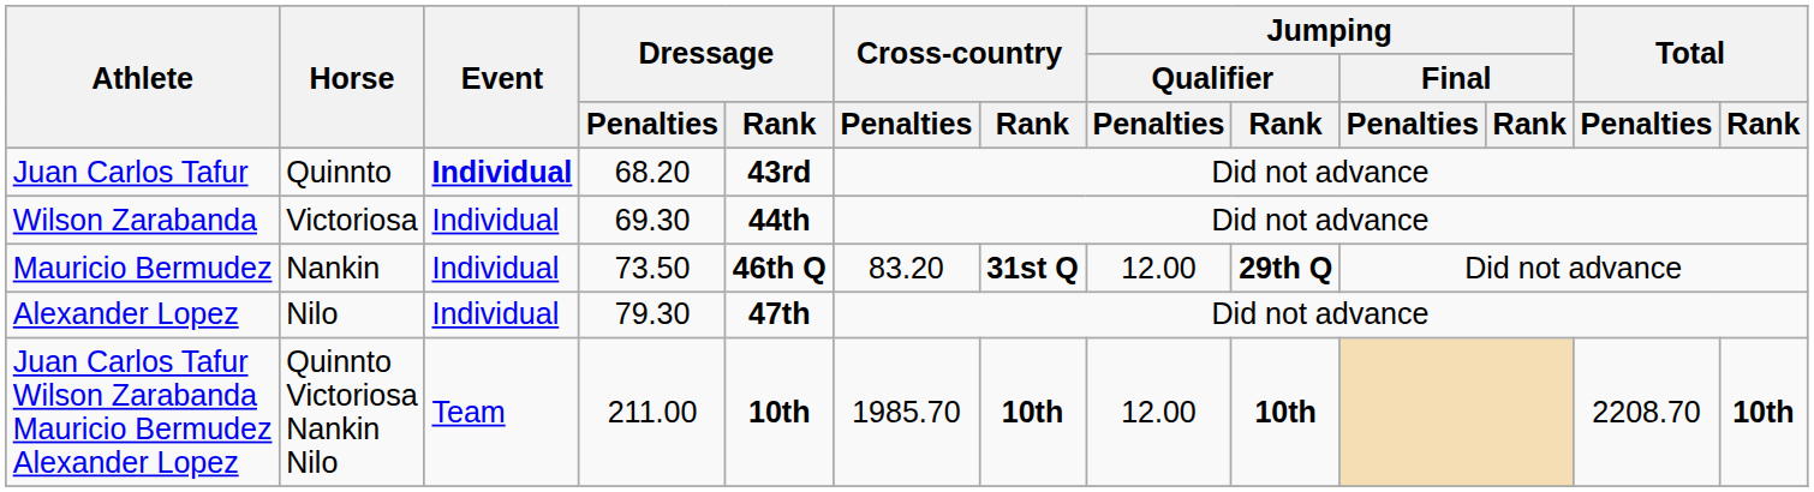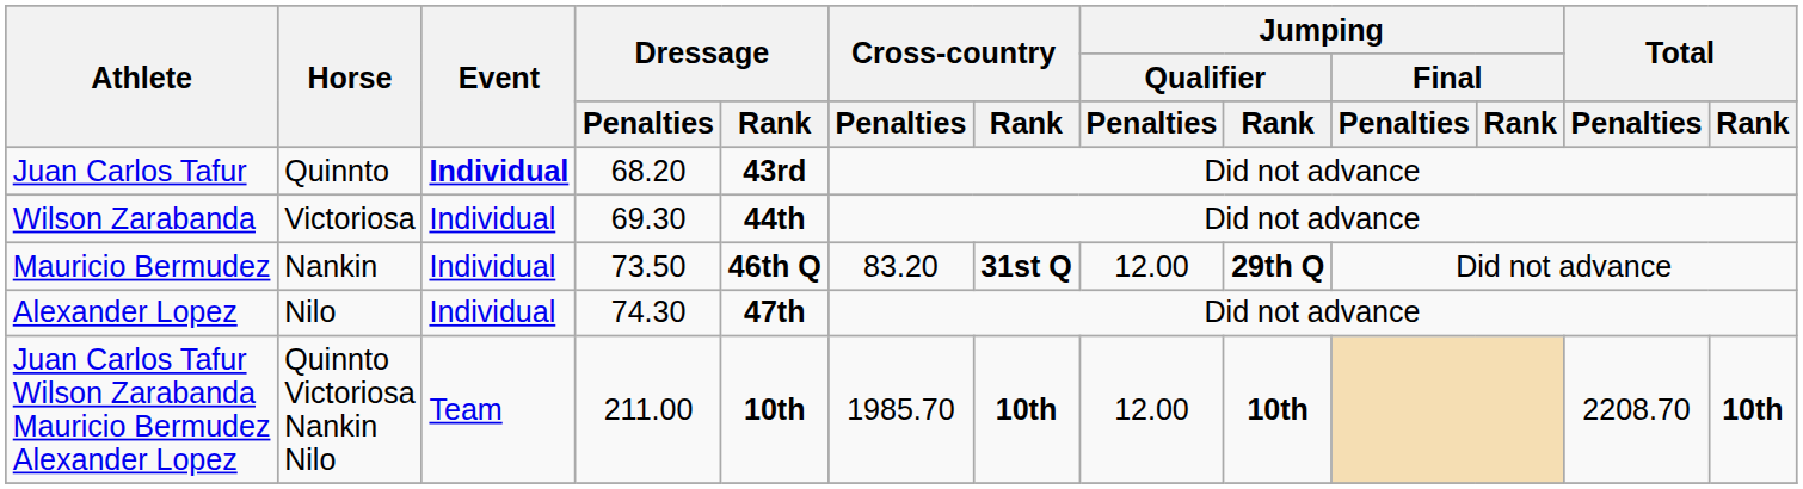 <table class="wikitable" border="1" style="font-size:90%">
 <tr>
 <th rowspan=3>Athlete</th>
 <th rowspan=3>Horse</th>
 <th rowspan=3>Event</th>
 <th colspan=2 rowspan=2>Dressage</th>
 <th colspan=2 rowspan=2>Cross-country</th>
 <th colspan=4>Jumping</th>
 <th colspan=2 rowspan=2>Total</th>
 </tr>
 <tr>
 <th colspan=2>Qualifier</th>
 <th colspan=2>Final</th>
 </tr>
 <tr>
 <th>Penalties</th>
 <th>Rank</th>
 <th>Penalties</th>
 <th>Rank</th>
 <th>Penalties</th>
 <th>Rank</th>
 <th>Penalties</th>
 <th>Rank</th>
 <th>Penalties</th>
 <th>Rank</th>
 </tr>
 <tr>
 <td><a href='#'>Juan Carlos Tafur</a></td>
 <td>Quinnto</td>
 <td><strong><a href='#'>Individual</a></strong></td>
 <td align=center>68.20</td>
 <td align=center><strong>43rd</strong></td>
 <td align=center colspan="8">Did not advance</td>
 </tr>
 <tr>
 <td><a href='#'>Wilson Zarabanda</a></td>
 <td>Victoriosa</td>
 <td><a href='#'>Individual</a></td>
 <td align=center>69.30</td>
 <td align=center><strong>44th</strong></td>
 <td align=center colspan="8">Did not advance</td>
 </tr>
 <tr>
 <td><a href='#'>Mauricio Bermudez</a></td>
 <td>Nankin</td>
 <td><a href='#'>Individual</a></td>
 <td align=center>73.50</td>
 <td align=center><strong>46th Q</strong></td>
 <td align=center>83.20</td>
 <td align=center><strong>31st Q</strong></td>
 <td align=center>12.00</td>
 <td align=center><strong>29th Q</strong></td>
 <td align=center colspan="8">Did not advance</td>
 </tr>
 <tr>
 <td><a href='#'>Alexander Lopez</a></td>
 <td>Nilo</td>
 <td><a href='#'>Individual</a></td>
-<td align=center>79.30</td>
+<td align=center>74.30</td>
 <td align=center><strong>47th</strong></td>
 <td align=center colspan="8">Did not advance</td>
 </tr>
 <tr>
 <td><a href='#'>Juan Carlos Tafur</a><br><a href='#'>Wilson Zarabanda</a><br><a href='#'>Mauricio Bermudez</a><br><a href='#'>Alexander Lopez</a></td>
 <td>Quinnto<br>Victoriosa<br>Nankin<br>Nilo</td>
 <td><a href='#'>Team</a></td>
 <td align=center>211.00</td>
 <td align=center><strong>10th</strong></td>
 <td align=center>1985.70</td>
 <td align=center><strong>10th</strong></td>
 <td align=center>12.00</td>
 <td align=center><strong>10th</strong></td>
 <td align=center colspan=2 bgcolor=wheat></td>
 <td align=center>2208.70</td>
 <td align=center><strong>10th</strong></td>
 </tr>
 </table>
